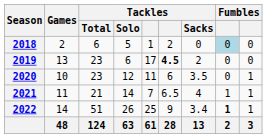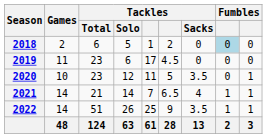 <table class=wikitable style="text-align:center;">
 <tr>
 <th rowspan=2>Season</th>
 <th colspan="1" rowspan="2">Games</th>
 <th colspan=5>Tackles</th>
 <th colspan=2>Fumbles</th>
 </tr>
 <tr>
 <th>Total</th>
 <th>Solo</th>
 <th></th>
 <th></th>
 <th>Sacks</th>
 <th></th>
 <th></th>
 </tr>
 <tr>
 <th><a href='#'>2018</a></th>
 <td>2</td>
 <td>6</td>
 <td>5</td>
 <td>1</td>
 <td>2</td>
 <td>0</td>
 <td style="background: lightblue;">0</td>
 <td>0</td>
 </tr>
 <tr>
 <th><a href='#'>2019</a></th>
-<td>13</td>
+<td>11</td>
 <td>23</td>
 <td>6</td>
 <td>17</td>
-<td><strong>4.5</strong></td>
-<td>2</td>
+<td>4.5</td>
+<td>0</td>
 <td>0</td>
 <td>0</td>
 </tr>
 <tr>
 <th><a href='#'>2020</a></th>
 <td>10</td>
 <td>23</td>
 <td>12</td>
 <td>11</td>
-<td>6</td>
+<td>5</td>
 <td>3.5</td>
 <td>0</td>
 <td>1</td>
 </tr>
 <tr>
 <th><a href='#'>2021</a></th>
-<td>11</td>
+<td>14</td>
 <td>21</td>
 <td>14</td>
 <td>7</td>
 <td>6.5</td>
 <td>4</td>
 <td>1</td>
 <td>1</td>
 </tr>
 <tr>
 <th><a href='#'>2022</a></th>
 <td>14</td>
 <td>51</td>
 <td>26</td>
 <td>25</td>
 <td>9</td>
-<td>3.4</td>
-<td><strong>1</strong></td>
+<td>3.5</td>
+<td>1</td>
 <td>1</td>
 </tr>
 <tr>
 <th></th>
 <th>48</th>
 <th>124</th>
 <th>63</th>
 <th>61</th>
 <th>28</th>
 <th>13</th>
 <th>2</th>
 <th>3</th>
 </tr>
 </table>
